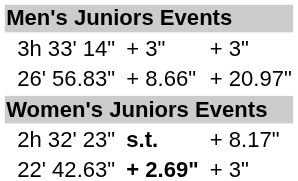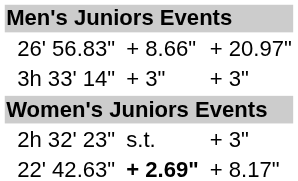 <table>
 <tr bgcolor="#cccccc">
 <td colspan=7><strong>Men's Juniors Events</strong></td>
+</tr>
+<tr>
+<td><br></td>
+<td> </td>
+<td>26' 56.83"</td>
+<td></td>
+<td>+ 8.66"</td>
+<td></td>
+<td>+ 20.97"</td>
 </tr>
 <tr>
 <td><br></td>
 <td> </td>
 <td>3h 33' 14"</td>
 <td></td>
 <td>+ 3"</td>
 <td></td>
 <td>+ 3"</td>
 </tr>
-<tr>
-<td><br></td>
-<td> </td>
-<td>26' 56.83"</td>
-<td></td>
-<td>+ 8.66"</td>
-<td></td>
-<td>+ 20.97"</td>
-</tr>
 <tr bgcolor="#cccccc">
 <td colspan=7><strong>Women's Juniors Events</strong></td>
 </tr>
 <tr>
 <td><br></td>
 <td> </td>
 <td>2h 32' 23"</td>
 <td></td>
-<td><strong>s.t.</strong></td>
+<td>s.t.</td>
 <td></td>
-<td>+ 8.17"</td>
+<td>+ 3"</td>
 </tr>
 <tr>
 <td><br></td>
 <td> </td>
 <td>22' 42.63"</td>
 <td></td>
 <td><strong>+ 2.69"</strong></td>
 <td></td>
-<td>+ 3"</td>
+<td>+ 8.17"</td>
 </tr>
 </table>
